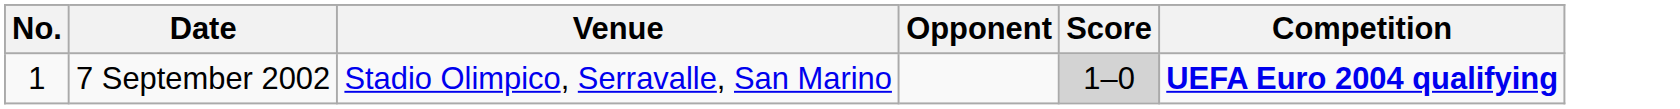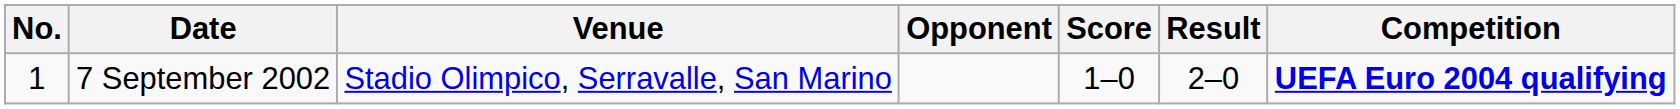 <table class="wikitable sortable">
 <tr>
 <th scope="col">No.</th>
 <th scope="col">Date</th>
 <th scope="col">Venue</th>
 <th scope="col">Opponent</th>
 <th scope="col">Score</th>
+<th scope="col">Result</th>
 <th scope="col">Competition</th>
 </tr>
 <tr>
 <td align=center>1</td>
 <td>7 September 2002</td>
 <td><a href='#'>Stadio Olimpico</a>, <a href='#'>Serravalle</a>, <a href='#'>San Marino</a></td>
 <td></td>
-<td align=center style="background: lightgrey;">1–0</td>
+<td align=center>1–0</td>
+<td align=center>2–0</td>
 <td><strong><a href='#'>UEFA Euro 2004 qualifying</a></strong></td>
 </tr>
 </table>
